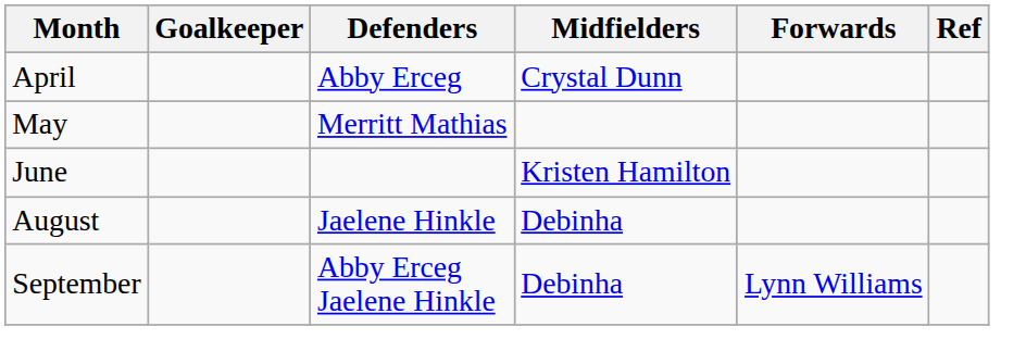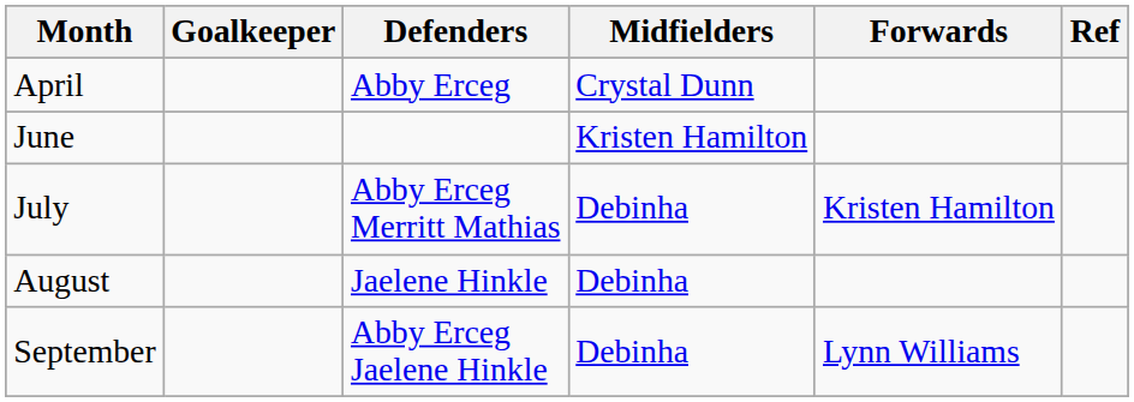 <table class="wikitable">
 <tr>
 <th>Month</th>
 <th>Goalkeeper</th>
 <th>Defenders</th>
 <th>Midfielders</th>
 <th>Forwards</th>
 <th>Ref</th>
 </tr>
 <tr>
 <td>April</td>
 <td></td>
 <td> <a href='#'>Abby Erceg</a></td>
 <td> <a href='#'>Crystal Dunn</a></td>
 <td></td>
 <td></td>
 </tr>
 <tr>
-<td>May</td>
-<td></td>
-<td> <a href='#'>Merritt Mathias</a></td>
-<td></td>
-<td></td>
-<td></td>
-</tr>
-<tr>
 <td>June</td>
 <td></td>
 <td></td>
 <td> <a href='#'>Kristen Hamilton</a></td>
 <td></td>
+<td></td>
+</tr>
+<tr>
+<td>July</td>
+<td></td>
+<td> <a href='#'>Abby Erceg</a> <br>  <a href='#'>Merritt Mathias</a></td>
+<td> <a href='#'>Debinha</a></td>
+<td> <a href='#'>Kristen Hamilton</a></td>
 <td></td>
 </tr>
 <tr>
 <td>August</td>
 <td></td>
 <td> <a href='#'>Jaelene Hinkle</a></td>
 <td> <a href='#'>Debinha</a></td>
 <td></td>
 <td></td>
 </tr>
 <tr>
 <td>September</td>
 <td></td>
 <td> <a href='#'>Abby Erceg</a> <br>  <a href='#'>Jaelene Hinkle</a></td>
 <td> <a href='#'>Debinha</a></td>
 <td> <a href='#'>Lynn Williams</a></td>
 <td></td>
 </tr>
 </table>
